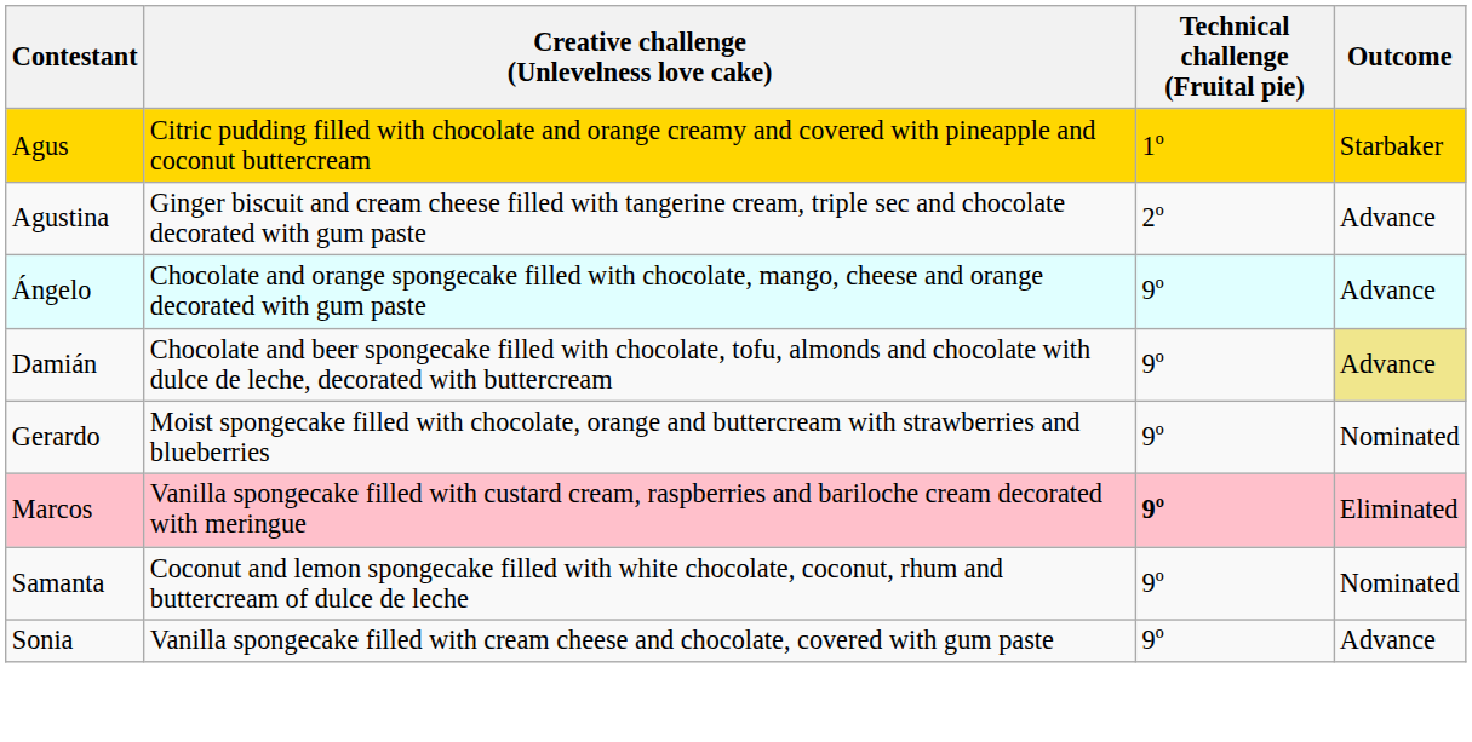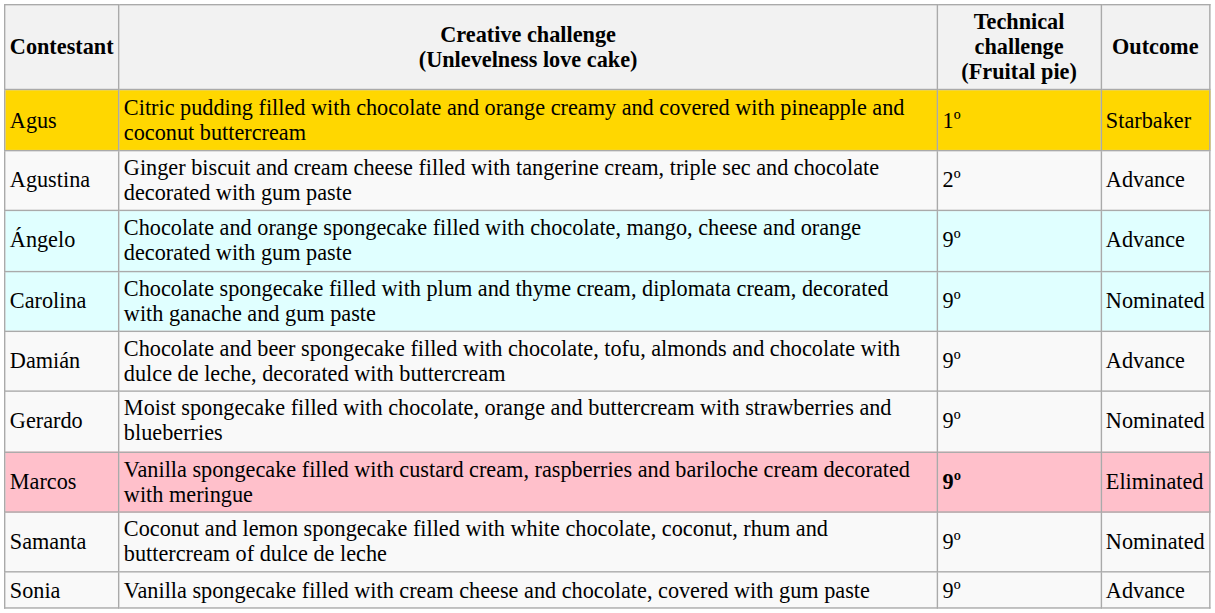 <table class="wikitable">
 <tr>
 <th>Contestant</th>
 <th>Creative challenge<br>(Unlevelness love cake)</th>
 <th>Technical challenge<br>(Fruital pie)</th>
 <th>Outcome</th>
 </tr>
 <tr style="background:gold">
 <td>Agus</td>
 <td>Citric pudding filled with chocolate and orange creamy and covered with pineapple and coconut buttercream</td>
 <td>1º</td>
 <td>Starbaker</td>
 </tr>
 <tr>
 <td>Agustina</td>
 <td>Ginger biscuit and cream cheese filled with tangerine cream, triple sec and chocolate decorated with gum paste</td>
 <td>2º</td>
 <td>Advance</td>
 </tr>
 <tr style="background:#e0ffff">
 <td>Ángelo</td>
 <td>Chocolate and orange spongecake filled with chocolate, mango, cheese and orange decorated with gum paste</td>
 <td>9º</td>
 <td>Advance</td>
 </tr>
+<tr style="background:#e0ffff">
+<td>Carolina</td>
+<td>Chocolate spongecake filled with plum and thyme cream, diplomata cream, decorated with ganache and gum paste</td>
+<td>9º</td>
+<td>Nominated</td>
+</tr>
 <tr>
 <td>Damián</td>
 <td>Chocolate and beer spongecake filled with chocolate, tofu, almonds and chocolate with dulce de leche, decorated with buttercream</td>
 <td>9º</td>
-<td style="background: khaki;">Advance</td>
+<td>Advance</td>
 </tr>
 <tr>
 <td>Gerardo</td>
 <td>Moist spongecake filled with chocolate, orange and buttercream with strawberries and blueberries</td>
 <td>9º</td>
 <td>Nominated</td>
 </tr>
 <tr style="background:pink">
 <td>Marcos</td>
 <td>Vanilla spongecake filled with custard cream, raspberries and bariloche cream decorated with meringue</td>
 <td><strong>9º</strong></td>
 <td>Eliminated</td>
 </tr>
 <tr>
 <td>Samanta</td>
 <td>Coconut and lemon spongecake filled with white chocolate, coconut, rhum and buttercream of dulce de leche</td>
 <td>9º</td>
 <td>Nominated</td>
 </tr>
 <tr>
 <td>Sonia</td>
 <td>Vanilla spongecake filled with cream cheese and chocolate, covered with gum paste</td>
 <td>9º</td>
 <td>Advance</td>
 </tr>
 </table>
